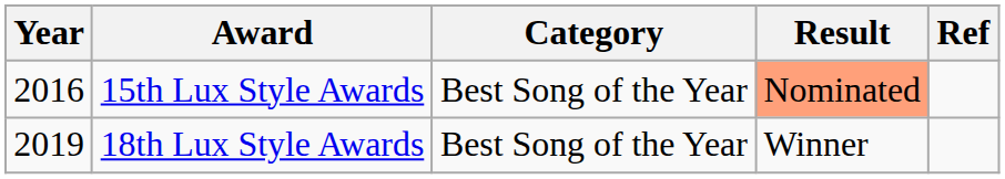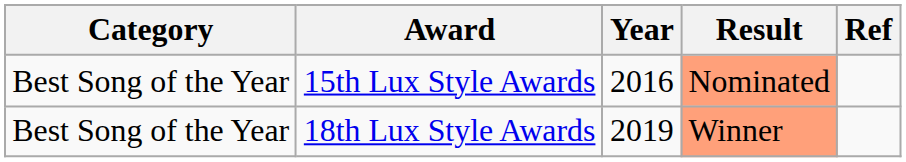 <table class="wikitable">
 <tr>
+<th>Category</th>
+<th>Award</th>
 <th>Year</th>
-<th>Award</th>
-<th>Category</th>
 <th>Result</th>
 <th>Ref</th>
 </tr>
 <tr>
+<td>Best Song of the Year</td>
+<td><a href='#'>15th Lux Style Awards</a></td>
 <td>2016</td>
-<td><a href='#'>15th Lux Style Awards</a></td>
-<td>Best Song of the Year</td>
 <td style="background: lightsalmon;">Nominated</td>
 <td></td>
 </tr>
 <tr>
+<td>Best Song of the Year</td>
+<td><a href='#'>18th Lux Style Awards</a></td>
 <td>2019</td>
-<td><a href='#'>18th Lux Style Awards</a></td>
-<td>Best Song of the Year</td>
-<td>Winner</td>
+<td style="background: lightsalmon;">Winner</td>
 <td></td>
 </tr>
 </table>
